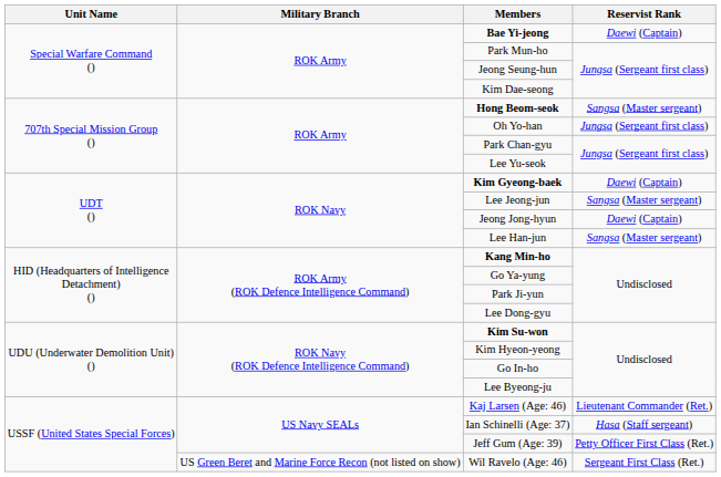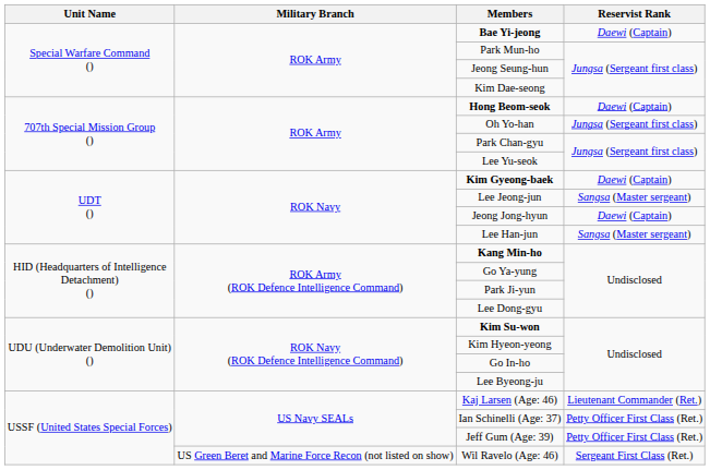 <table class="wikitable mw-collapsible mw-collapsed" style="font-size:90%; text-align:center;">
 <tr>
 <th>Unit Name</th>
 <th>Military Branch</th>
 <th>Members</th>
 <th>Reservist Rank</th>
 </tr>
 <tr>
 <td rowspan="4"><a href='#'>Special Warfare Command</a><br>()</td>
 <td rowspan="4"><a href='#'>ROK Army</a></td>
 <td><strong>Bae Yi-jeong</strong></td>
 <td><em><a href='#'>Daewi</a></em> (<a href='#'>Captain</a>)</td>
 </tr>
 <tr>
 <td>Park Mun-ho</td>
 <td rowspan="3"><em><a href='#'>Jungsa</a></em> (<a href='#'>Sergeant first class</a>)</td>
 </tr>
 <tr>
 <td>Jeong Seung-hun</td>
 </tr>
 <tr>
 <td>Kim Dae-seong</td>
 </tr>
 <tr>
 <td rowspan="4"><a href='#'>707th Special Mission Group</a><br>()</td>
 <td rowspan="4"><a href='#'>ROK Army</a></td>
 <td><strong>Hong Beom-seok</strong></td>
-<td><em><a href='#'>Sangsa</a></em> (<a href='#'>Master sergeant</a>)</td>
+<td><em><a href='#'>Daewi</a></em> (<a href='#'>Captain</a>)</td>
 </tr>
 <tr>
 <td>Oh Yo-han</td>
 <td><em><a href='#'>Jungsa</a></em> (<a href='#'>Sergeant first class</a>)</td>
 </tr>
 <tr>
 <td>Park Chan-gyu</td>
 <td rowspan="2"><em><a href='#'>Jungsa</a></em> (<a href='#'>Sergeant first class</a>)</td>
 </tr>
 <tr>
 <td>Lee Yu-seok</td>
 </tr>
 <tr>
 <td rowspan="4"><a href='#'>UDT</a><br>()</td>
 <td rowspan="4"><a href='#'>ROK Navy</a></td>
 <td><strong>Kim Gyeong-baek</strong></td>
 <td><em><a href='#'>Daewi</a></em> (<a href='#'>Captain</a>)</td>
 </tr>
 <tr>
 <td>Lee Jeong-jun</td>
 <td><em><a href='#'>Sangsa</a></em> (<a href='#'>Master sergeant</a>)</td>
 </tr>
 <tr>
 <td>Jeong Jong-hyun</td>
 <td><em><a href='#'>Daewi</a></em> (<a href='#'>Captain</a>)</td>
 </tr>
 <tr>
 <td>Lee Han-jun</td>
 <td><em><a href='#'>Sangsa</a></em> (<a href='#'>Master sergeant</a>)</td>
 </tr>
 <tr>
 <td rowspan="4" style="max-width:10em">HID (Headquarters of Intelligence Detachment)<br>()</td>
 <td rowspan="4" style="max-width:5em"><a href='#'>ROK Army</a><br>(<a href='#'>ROK Defence Intelligence Command</a>)</td>
 <td><strong>Kang Min-ho</strong></td>
 <td rowspan="4">Undisclosed</td>
 </tr>
 <tr>
 <td>Go Ya-yung</td>
 </tr>
 <tr>
 <td>Park Ji-yun</td>
 </tr>
 <tr>
 <td>Lee Dong-gyu</td>
 </tr>
 <tr>
 <td rowspan="4">UDU (Underwater Demolition Unit)<br>()</td>
 <td rowspan="4"><a href='#'>ROK Navy</a><br>(<a href='#'>ROK Defence Intelligence Command</a>)</td>
 <td><strong>Kim Su-won</strong></td>
 <td rowspan="4">Undisclosed</td>
 </tr>
 <tr>
 <td>Kim Hyeon-yeong</td>
 </tr>
 <tr>
 <td>Go In-ho</td>
 </tr>
 <tr>
 <td>Lee Byeong-ju</td>
 </tr>
 <tr>
 <td rowspan="4">USSF (<a href='#'>United States Special Forces</a>)</td>
 <td rowspan="3"><a href='#'>US Navy SEALs</a></td>
 <td><a href='#'>Kaj Larsen</a> (Age: 46)</td>
 <td><a href='#'>Lieutenant Commander</a> (<a href='#'>Ret.</a>)</td>
 </tr>
 <tr>
 <td>Ian Schinelli (Age: 37)</td>
-<td><em><a href='#'>Hasa</a></em> (<a href='#'>Staff sergeant</a>)</td>
+<td><a href='#'>Petty Officer First Class</a> (Ret.)</td>
 </tr>
 <tr>
 <td>Jeff Gum (Age: 39)</td>
 <td><a href='#'>Petty Officer First Class</a> (Ret.)</td>
 </tr>
 <tr>
 <td>US <a href='#'>Green Beret</a> and <a href='#'>Marine Force Recon</a> (not listed on show)</td>
 <td>Wil Ravelo (Age: 46)</td>
 <td><a href='#'>Sergeant First Class</a> (Ret.)</td>
 </tr>
 </table>
